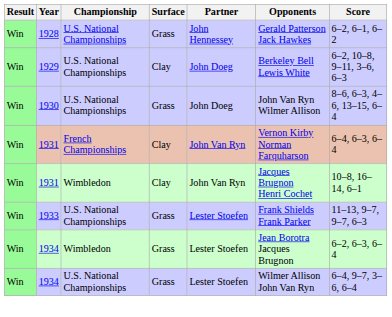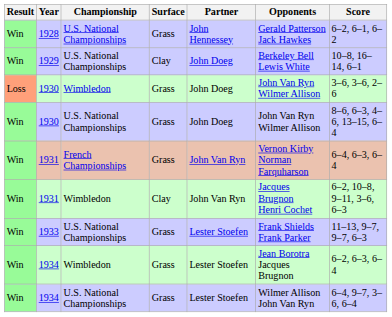 <table class="sortable wikitable">
 <tr>
 <th style="width:40px">Result</th>
 <th style="width:30px">Year</th>
 <th style="width:200px">Championship</th>
 <th style="width:50px">Surface</th>
 <th style="width:170px">Partner</th>
 <th style="width:170px">Opponents</th>
 <th style="width:180px" class="unsortable">Score</th>
 </tr>
 <tr style="background:#ccf;">
 <td style="background:#98fb98;">Win</td>
 <td><a href='#'>1928</a></td>
 <td><a href='#'>U.S. National Championships</a></td>
 <td>Grass</td>
 <td> <a href='#'>John Hennessey</a></td>
 <td> <a href='#'>Gerald Patterson</a> <br>  <a href='#'>Jack Hawkes</a></td>
 <td>6–2, 6–1, 6–2</td>
 </tr>
 <tr style="background:#ccf;">
 <td style="background:#98fb98;">Win</td>
 <td><a href='#'>1929</a></td>
 <td>U.S. National Championships</td>
 <td>Clay</td>
 <td> <a href='#'>John Doeg</a></td>
 <td> <a href='#'>Berkeley Bell</a> <br>  <a href='#'>Lewis White</a></td>
-<td>6–2, 10–8, 9–11, 3–6, 6–3</td>
+<td>10–8, 16–14, 6–1</td>
+</tr>
+<tr style="background:#cfc;">
+<td style="background:#ffa07a;">Loss</td>
+<td><a href='#'>1930</a></td>
+<td><a href='#'>Wimbledon</a></td>
+<td>Grass</td>
+<td> John Doeg</td>
+<td> <a href='#'>John Van Ryn</a> <br>  <a href='#'>Wilmer Allison</a></td>
+<td>3–6, 3–6, 2–6</td>
 </tr>
 <tr style="background:#ccf;">
 <td style="background:#98fb98;">Win</td>
 <td><a href='#'>1930</a></td>
 <td>U.S. National Championships</td>
 <td>Grass</td>
 <td> John Doeg</td>
 <td> John Van Ryn <br>  Wilmer Allison</td>
 <td>8–6, 6–3, 4–6, 13–15, 6–4</td>
 </tr>
 <tr style="background:#ebc2af;">
 <td style="background:#98fb98;">Win</td>
 <td><a href='#'>1931</a></td>
 <td><a href='#'>French Championships</a></td>
-<td>Clay</td>
+<td>Grass</td>
 <td> <a href='#'>John Van Ryn</a></td>
 <td> <a href='#'>Vernon Kirby</a> <br>  <a href='#'>Norman Farquharson</a></td>
 <td>6–4, 6–3, 6–4</td>
 </tr>
 <tr style="background:#cfc;">
 <td style="background:#98fb98;">Win</td>
 <td><a href='#'>1931</a></td>
 <td>Wimbledon</td>
 <td>Clay</td>
 <td> John Van Ryn</td>
 <td> <a href='#'>Jacques Brugnon</a> <br>  <a href='#'>Henri Cochet</a></td>
-<td>10–8, 16–14, 6–1</td>
+<td>6–2, 10–8, 9–11, 3–6, 6–3</td>
 </tr>
 <tr style="background:#ccf;">
 <td style="background:#98fb98;">Win</td>
 <td><a href='#'>1933</a></td>
 <td>U.S. National Championships</td>
 <td>Grass</td>
 <td> <a href='#'>Lester Stoefen</a></td>
 <td> <a href='#'>Frank Shields</a> <br>  <a href='#'>Frank Parker</a></td>
 <td>11–13, 9–7, 9–7, 6–3</td>
 </tr>
 <tr style="background:#cfc;">
 <td style="background:#98fb98;">Win</td>
 <td><a href='#'>1934</a></td>
 <td>Wimbledon</td>
 <td>Grass</td>
 <td> Lester Stoefen</td>
 <td> <a href='#'>Jean Borotra</a> <br>  Jacques Brugnon</td>
 <td>6–2, 6–3, 6–4</td>
 </tr>
 <tr style="background:#ccf;">
 <td style="background:#98fb98;">Win</td>
 <td><a href='#'>1934</a></td>
 <td>U.S. National Championships</td>
 <td>Grass</td>
 <td> Lester Stoefen</td>
 <td> Wilmer Allison <br>  John Van Ryn</td>
 <td>6–4, 9–7, 3–6, 6–4</td>
 </tr>
 </table>
